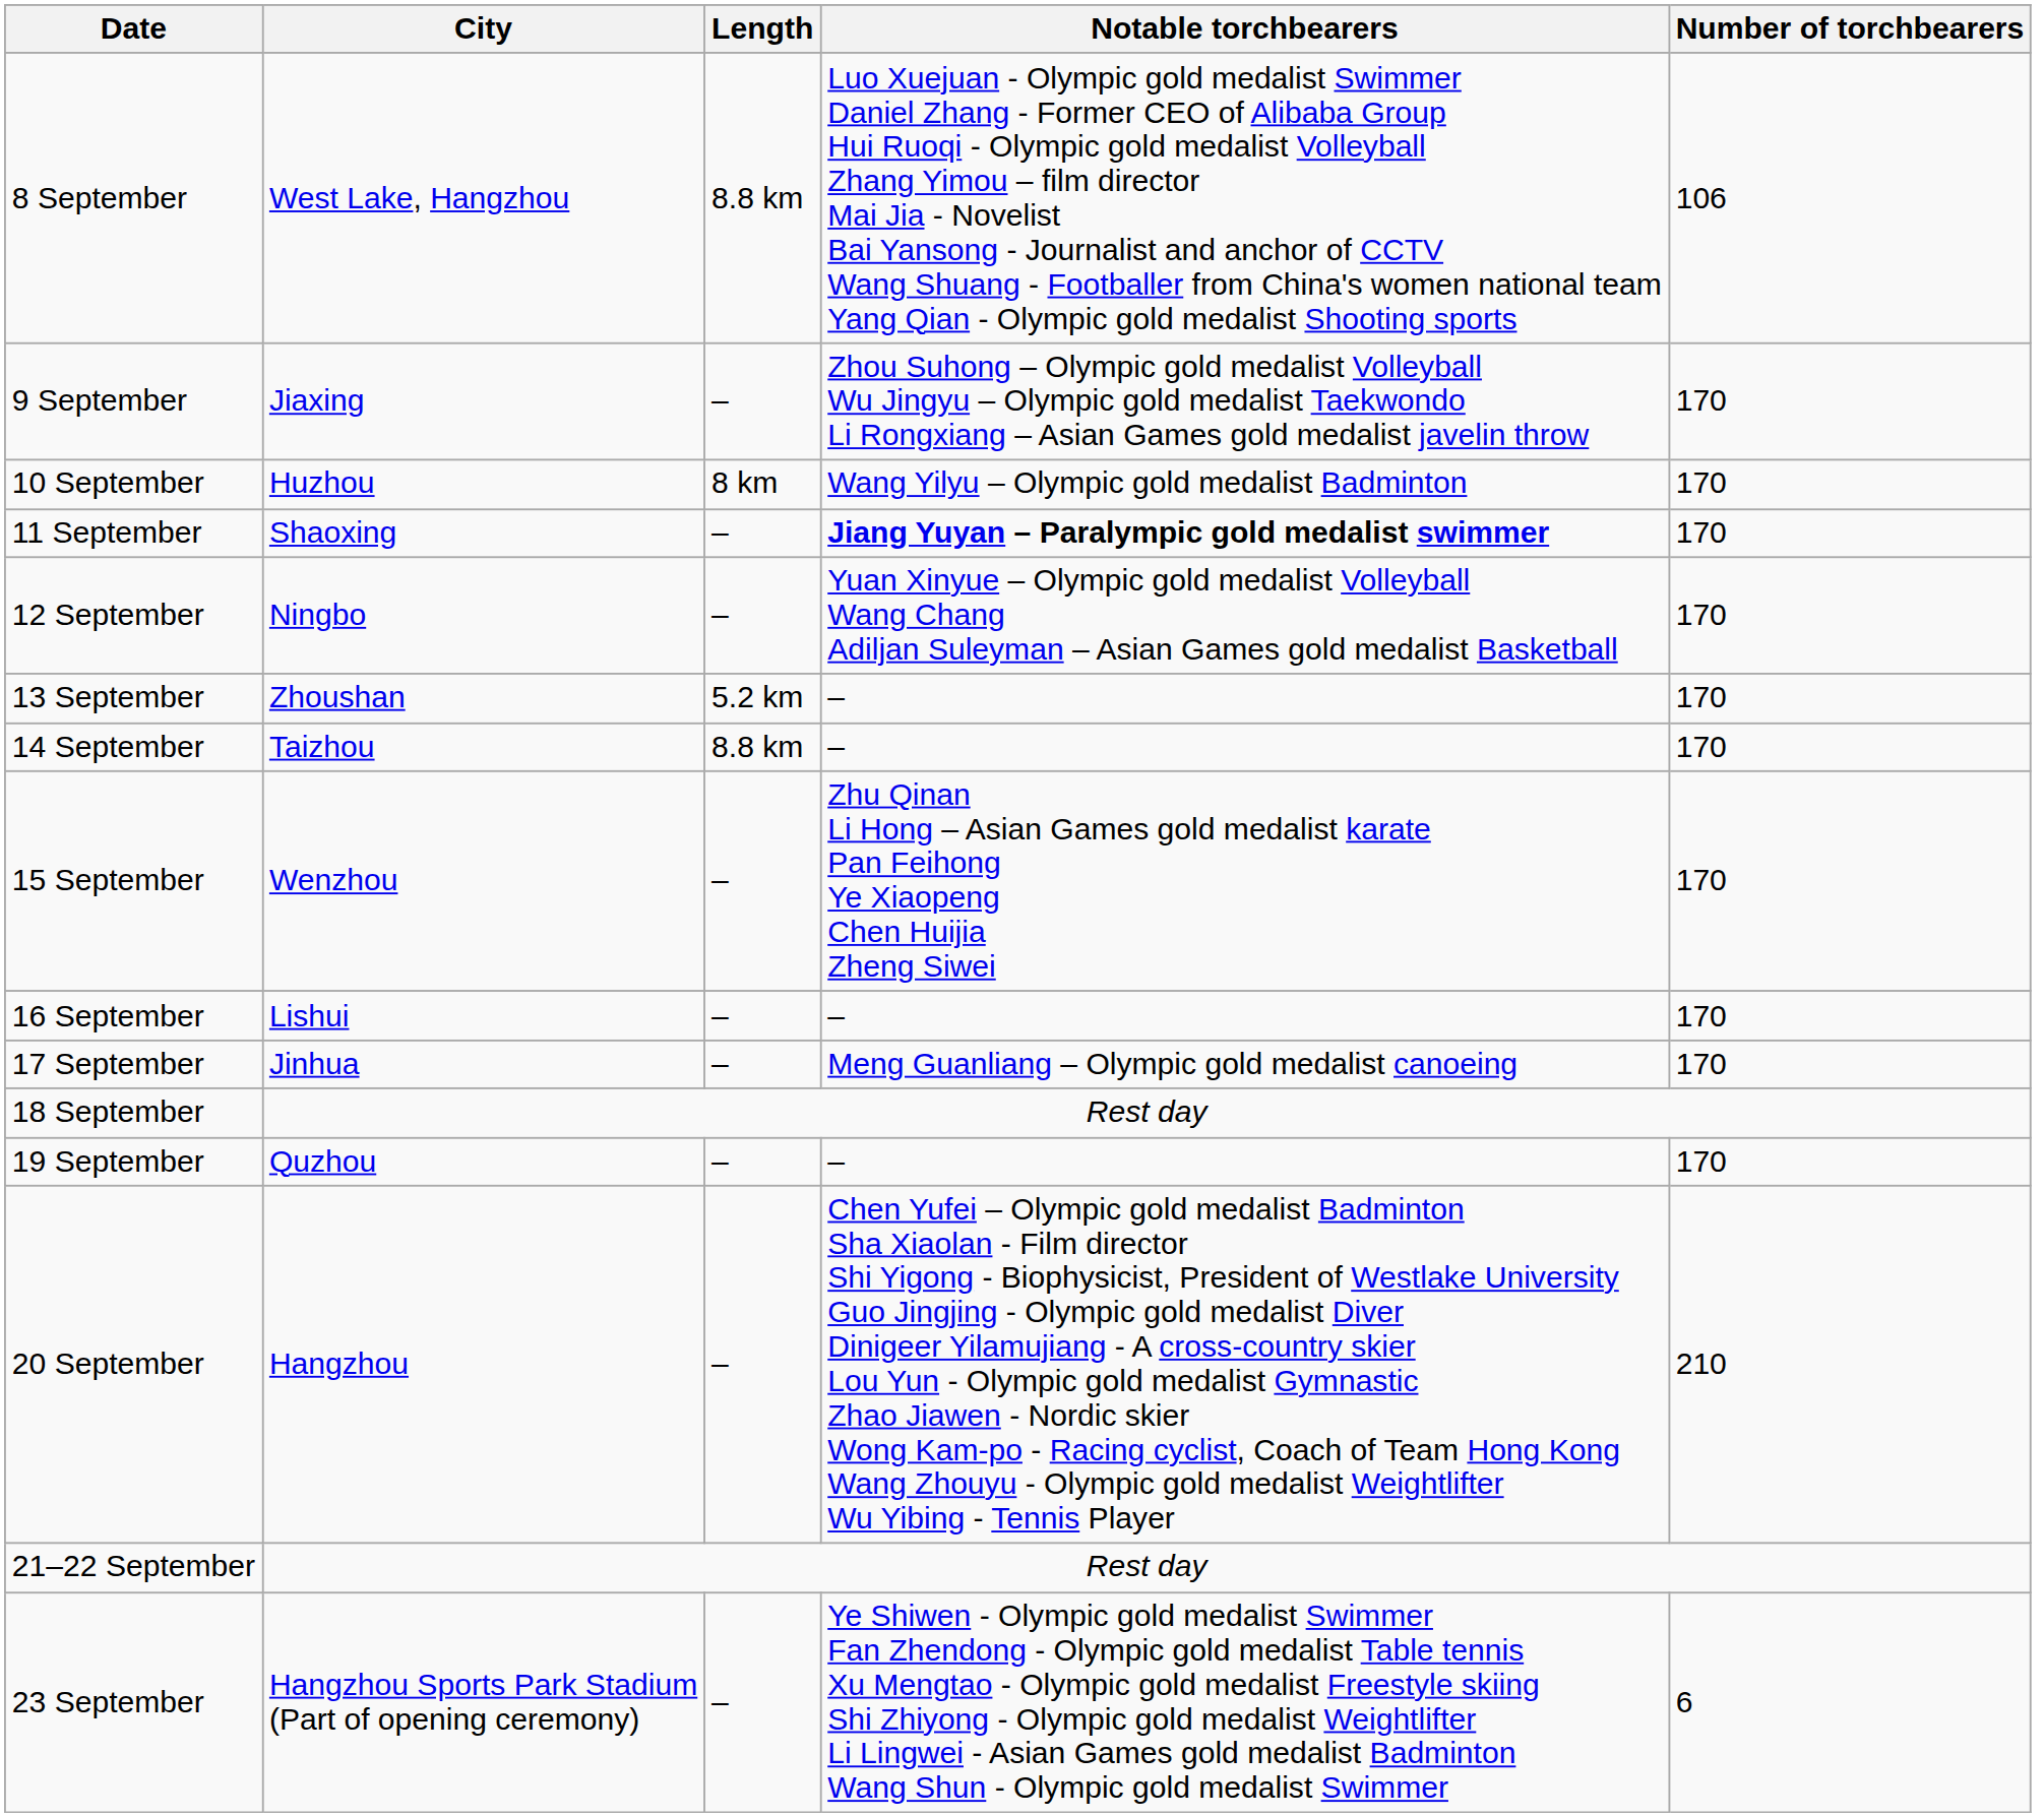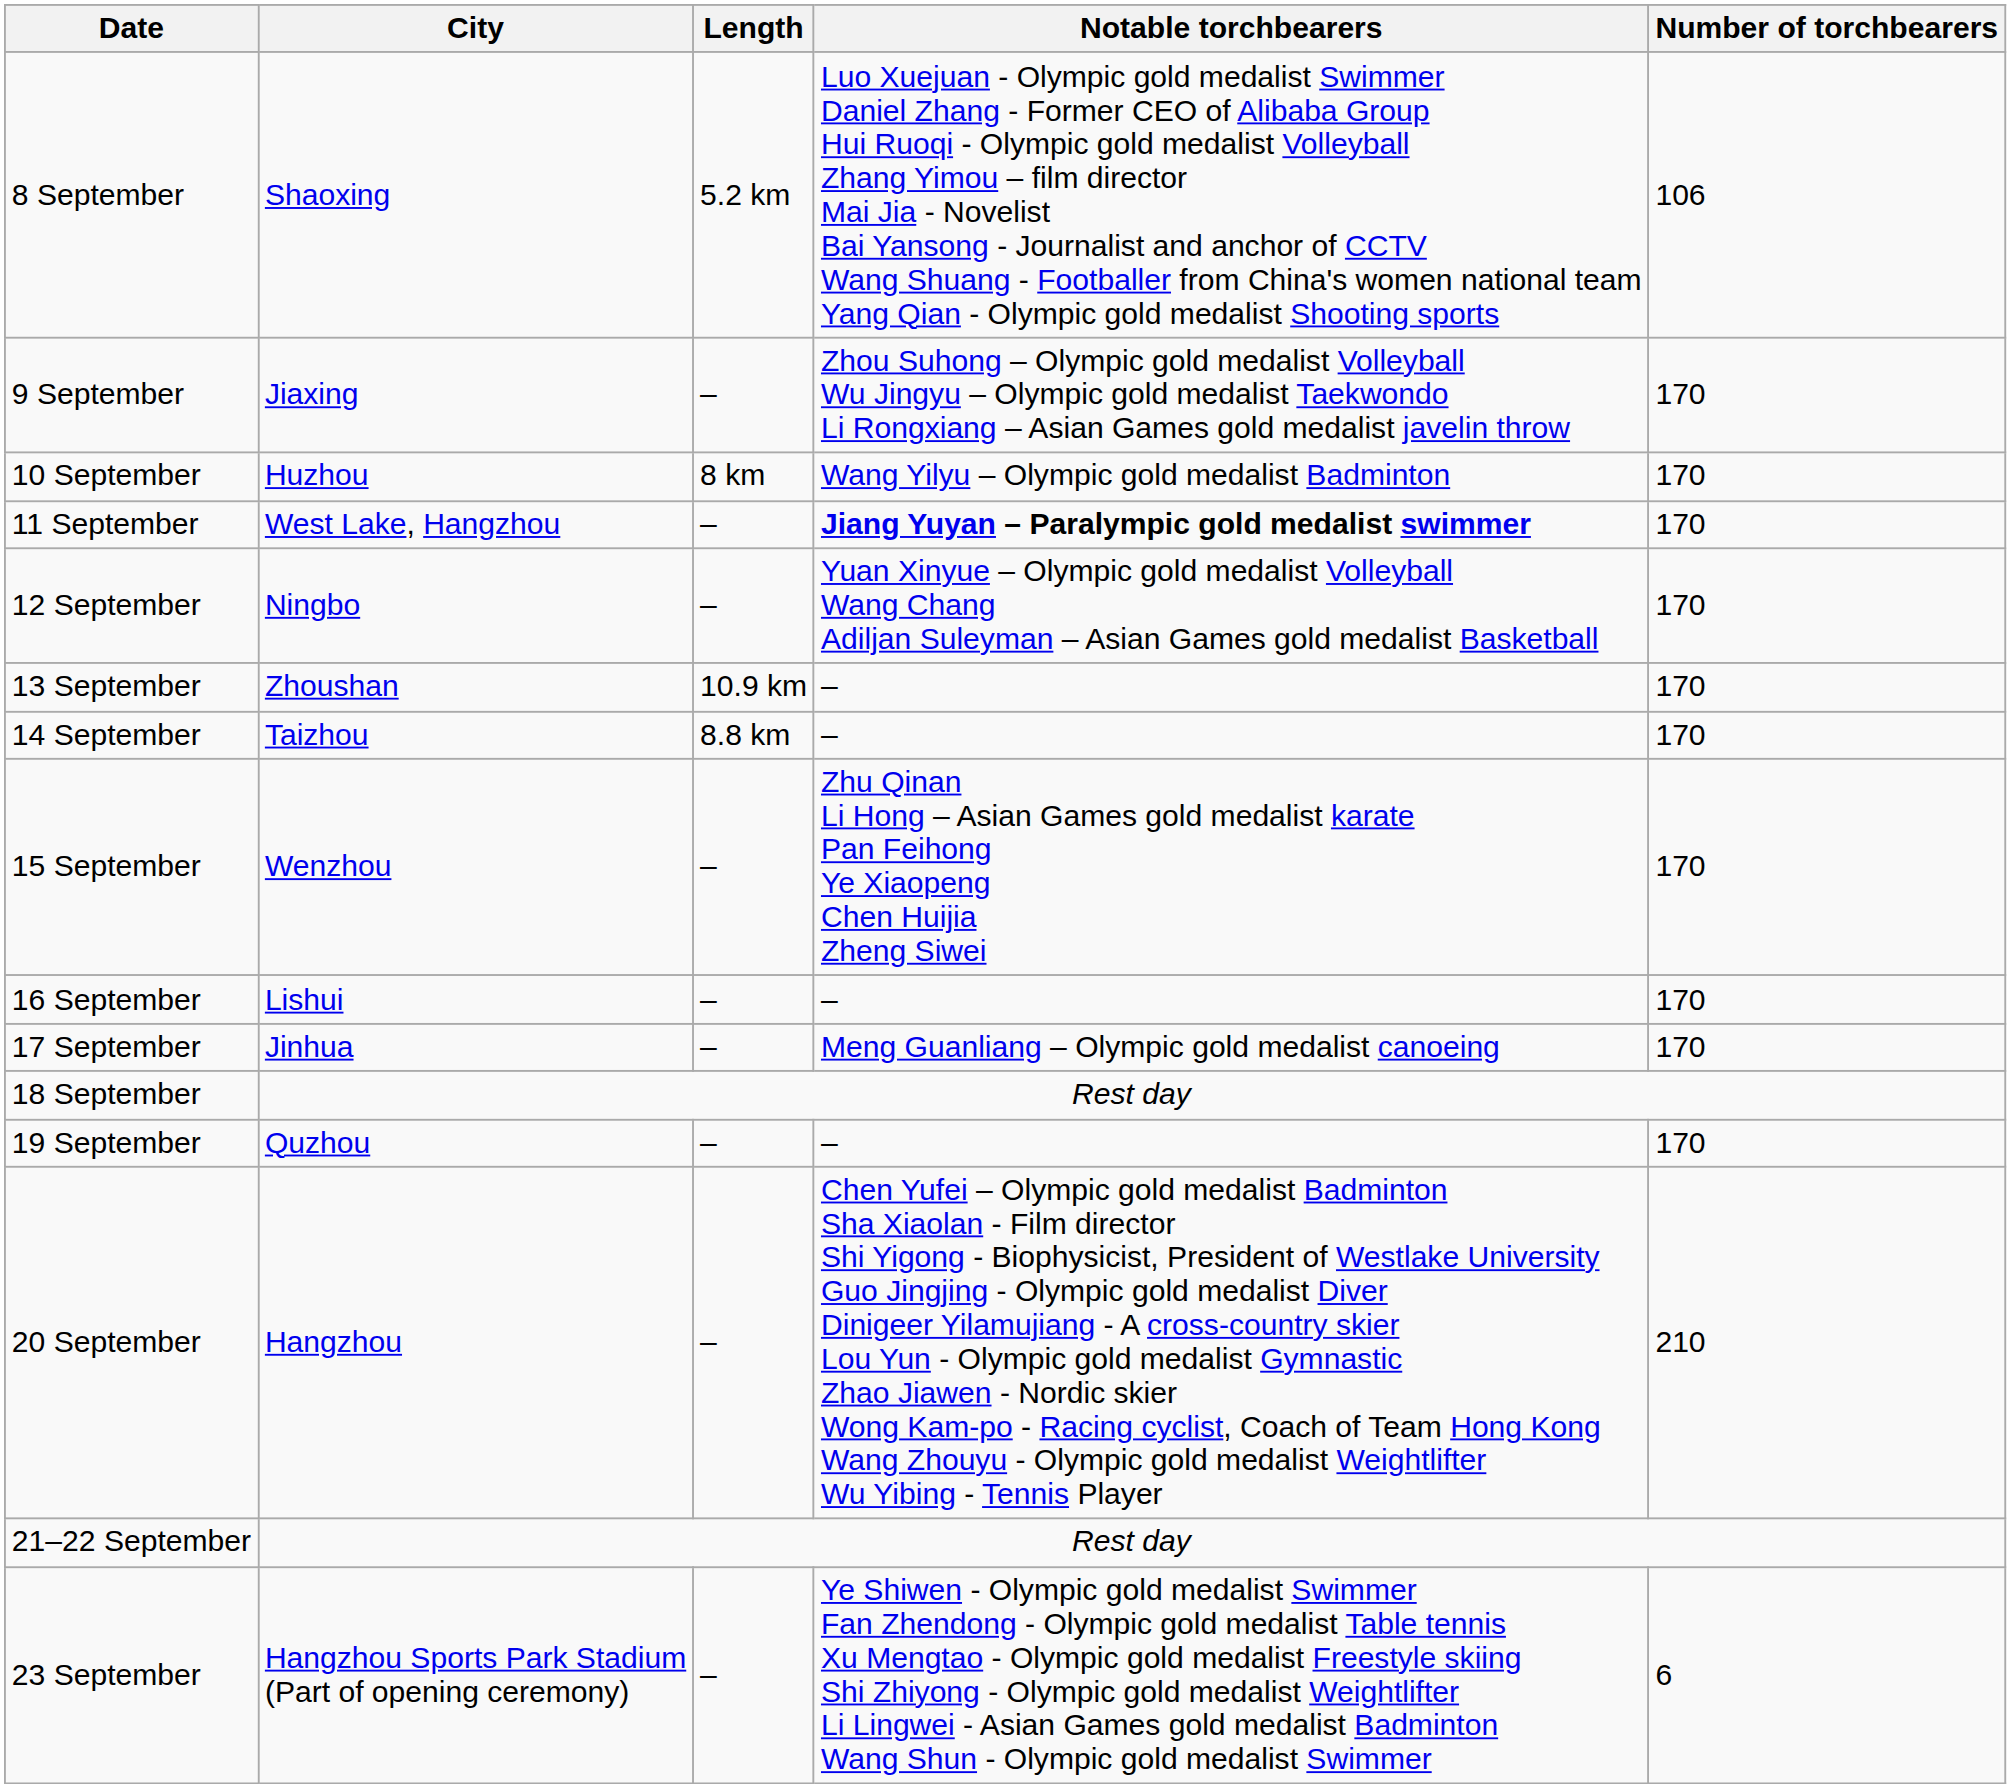 <table class="wikitable">
 <tr>
 <th>Date</th>
 <th>City</th>
 <th>Length</th>
 <th>Notable torchbearers</th>
 <th>Number of torchbearers</th>
 </tr>
 <tr>
 <td>8 September</td>
-<td><a href='#'>West Lake</a>, <a href='#'>Hangzhou</a></td>
-<td>8.8 km</td>
+<td><a href='#'>Shaoxing</a></td>
+<td>5.2 km</td>
 <td><a href='#'>Luo Xuejuan</a> - Olympic gold medalist <a href='#'>Swimmer</a> <br><a href='#'>Daniel Zhang</a> - Former CEO of <a href='#'>Alibaba Group</a> <br><a href='#'>Hui Ruoqi</a> - Olympic gold medalist <a href='#'>Volleyball</a> <br><a href='#'>Zhang Yimou</a> – film director<br><a href='#'>Mai Jia</a> - Novelist <br><a href='#'>Bai Yansong</a> - Journalist and anchor of <a href='#'>CCTV</a> <br><a href='#'>Wang Shuang</a> - <a href='#'>Footballer</a> from China's women national team <br><a href='#'>Yang Qian</a> - Olympic gold medalist <a href='#'>Shooting sports</a></td>
 <td>106</td>
 </tr>
 <tr>
 <td>9 September</td>
 <td><a href='#'>Jiaxing</a></td>
 <td>–</td>
 <td><a href='#'>Zhou Suhong</a> – Olympic gold medalist <a href='#'>Volleyball</a> <br><a href='#'>Wu Jingyu</a> – Olympic gold medalist <a href='#'>Taekwondo</a> <br><a href='#'>Li Rongxiang</a>  – Asian Games gold medalist <a href='#'>javelin throw</a></td>
 <td>170</td>
 </tr>
 <tr>
 <td>10 September</td>
 <td><a href='#'>Huzhou</a></td>
 <td>8 km</td>
 <td><a href='#'>Wang Yilyu</a> – Olympic gold medalist <a href='#'>Badminton</a></td>
 <td>170</td>
 </tr>
 <tr>
 <td>11 September</td>
-<td><a href='#'>Shaoxing</a></td>
+<td><a href='#'>West Lake</a>, <a href='#'>Hangzhou</a></td>
 <td>–</td>
 <td><strong><a href='#'>Jiang Yuyan</a> – Paralympic gold medalist <a href='#'>swimmer</a></strong></td>
 <td>170</td>
 </tr>
 <tr>
 <td>12 September</td>
 <td><a href='#'>Ningbo</a></td>
 <td>–</td>
 <td><a href='#'>Yuan Xinyue</a> – Olympic gold medalist <a href='#'>Volleyball</a> <br><a href='#'>Wang Chang</a>  <br><a href='#'>Adiljan Suleyman</a> – Asian Games gold medalist <a href='#'>Basketball</a></td>
 <td>170</td>
 </tr>
 <tr>
 <td>13 September</td>
 <td><a href='#'>Zhoushan</a></td>
-<td>5.2 km</td>
+<td>10.9 km</td>
 <td>–</td>
 <td>170</td>
 </tr>
 <tr>
 <td>14 September</td>
 <td><a href='#'>Taizhou</a></td>
 <td>8.8 km</td>
 <td>–</td>
 <td>170</td>
 </tr>
 <tr>
 <td>15 September</td>
 <td><a href='#'>Wenzhou</a></td>
 <td>–</td>
 <td><a href='#'>Zhu Qinan</a> <br> <a href='#'>Li Hong</a> – Asian Games gold medalist <a href='#'>karate</a> <br><a href='#'>Pan Feihong</a> <br><a href='#'>Ye Xiaopeng</a> <br><a href='#'>Chen Huijia</a> <br><a href='#'>Zheng Siwei</a></td>
 <td>170</td>
 </tr>
 <tr>
 <td>16 September</td>
 <td><a href='#'>Lishui</a></td>
 <td>–</td>
 <td>–</td>
 <td>170</td>
 </tr>
 <tr>
 <td>17 September</td>
 <td><a href='#'>Jinhua</a></td>
 <td>–</td>
 <td><a href='#'>Meng Guanliang</a> – Olympic gold medalist <a href='#'>canoeing</a></td>
 <td>170</td>
 </tr>
 <tr>
 <td>18 September</td>
 <td colspan=4 align=center><em>Rest day</em></td>
 </tr>
 <tr>
 <td>19 September</td>
 <td><a href='#'>Quzhou</a></td>
 <td>–</td>
 <td>–</td>
 <td>170</td>
 </tr>
 <tr>
 <td>20 September</td>
 <td><a href='#'>Hangzhou</a></td>
 <td>–</td>
 <td><a href='#'>Chen Yufei</a> – Olympic gold medalist <a href='#'>Badminton</a> <br><a href='#'>Sha Xiaolan</a> - Film director<br><a href='#'>Shi Yigong</a> - Biophysicist, President of <a href='#'>Westlake University</a><br><a href='#'>Guo Jingjing</a> - Olympic gold medalist <a href='#'>Diver</a> <br><a href='#'>Dinigeer Yilamujiang</a> - A <a href='#'>cross-country skier</a><br><a href='#'>Lou Yun</a> - Olympic gold medalist <a href='#'>Gymnastic</a><br><a href='#'>Zhao Jiawen</a> - Nordic skier<br><a href='#'>Wong Kam-po</a> - <a href='#'>Racing cyclist</a>, Coach of Team <a href='#'>Hong Kong</a><br><a href='#'>Wang Zhouyu</a> - Olympic gold medalist <a href='#'>Weightlifter</a><br><a href='#'>Wu Yibing</a> - <a href='#'>Tennis</a> Player</td>
 <td>210</td>
 </tr>
 <tr>
 <td>21–22 September</td>
 <td colspan=4 align=center><em>Rest day</em></td>
 </tr>
 <tr>
 <td>23 September</td>
 <td><a href='#'>Hangzhou Sports Park Stadium</a><br>(Part of opening ceremony)</td>
 <td>–</td>
 <td><a href='#'>Ye Shiwen</a> - Olympic gold medalist <a href='#'>Swimmer</a> <br><a href='#'>Fan Zhendong</a> - Olympic gold medalist <a href='#'>Table tennis</a> <br><a href='#'>Xu Mengtao</a> - Olympic gold medalist <a href='#'>Freestyle skiing</a> <br><a href='#'>Shi Zhiyong</a> - Olympic gold medalist <a href='#'>Weightlifter</a> <br><a href='#'>Li Lingwei</a> - Asian Games gold medalist <a href='#'>Badminton</a> <br><a href='#'>Wang Shun</a> - Olympic gold medalist <a href='#'>Swimmer</a></td>
 <td>6</td>
 </tr>
 </table>
